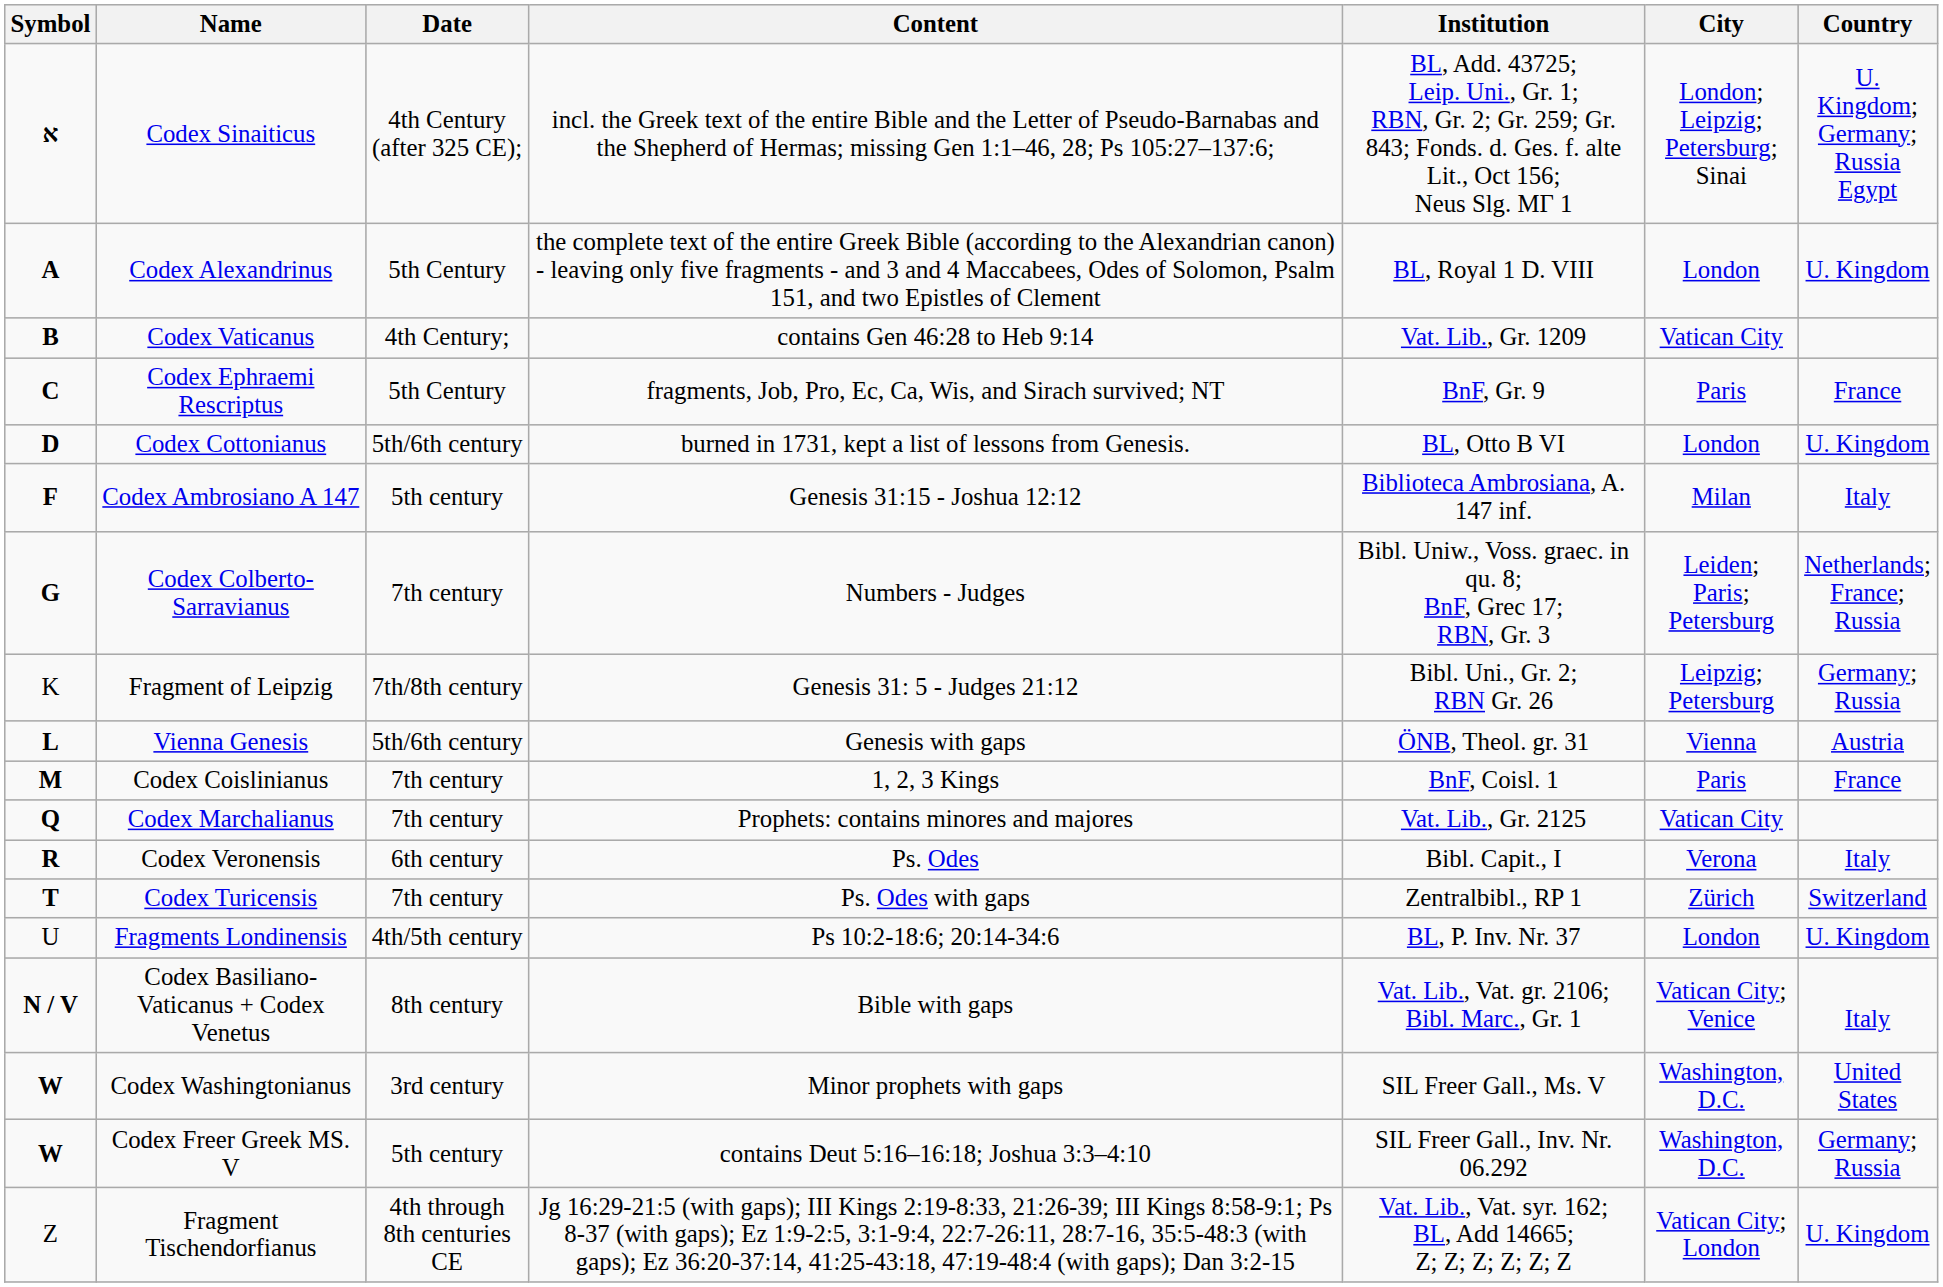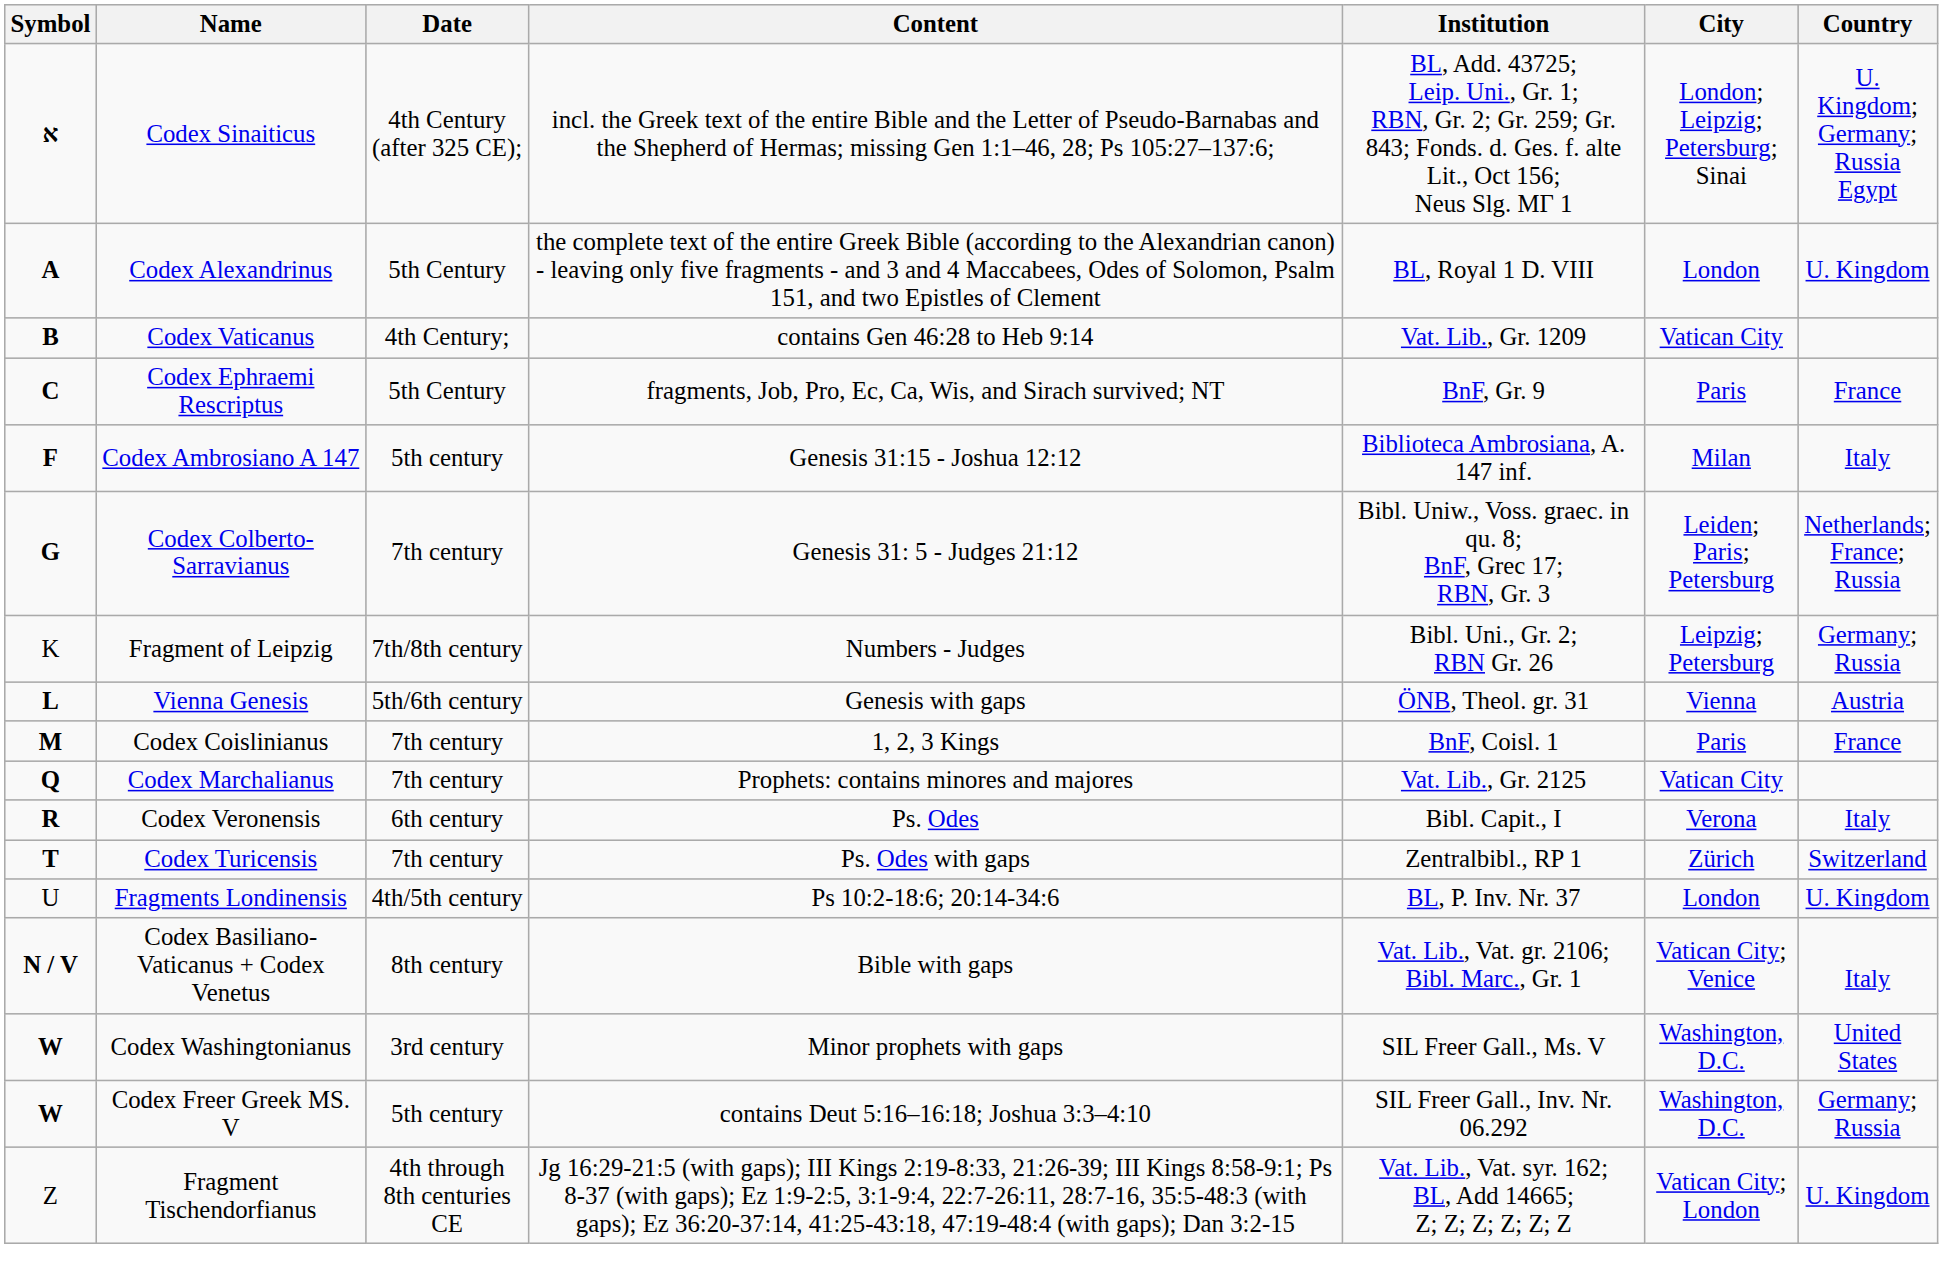 <table class="wikitable mw-collapsible mw-collapsed sortable" style="text-align:center">
 <tr>
 <th>Symbol</th>
 <th>Name</th>
 <th>Date</th>
 <th>Content</th>
 <th>Institution</th>
 <th>City</th>
 <th>Country</th>
 </tr>
 <tr>
 <td><strong>א</strong></td>
 <td><a href='#'>Codex Sinaiticus</a></td>
 <td>4th Century<br>(after 325 CE);</td>
 <td>incl. the Greek text of the entire Bible and the Letter of Pseudo-Barnabas and the Shepherd of Hermas; missing Gen 1:1–46, 28; Ps 105:27–137:6;</td>
 <td><a href='#'>BL</a>, Add. 43725;<br><a href='#'>Leip. Uni.</a>, Gr. 1;<br><a href='#'>RBN</a>, Gr. 2; Gr. 259; Gr. 843; Fonds. d. Ges. f. alte Lit., Oct 156;<br>Neus Slg. ΜΓ 1</td>
 <td><a href='#'>London</a>;<br><a href='#'>Leipzig</a>;<br><a href='#'>Petersburg</a>;<br>Sinai</td>
 <td><a href='#'>U. Kingdom</a>;<br><a href='#'>Germany</a>;<br><a href='#'>Russia</a><br><a href='#'>Egypt</a></td>
 </tr>
 <tr>
 <td><strong>A</strong></td>
 <td><a href='#'>Codex Alexandrinus</a></td>
 <td>5th Century</td>
 <td>the complete text of the entire Greek Bible (according to the Alexandrian canon) - leaving only five fragments - and 3 and 4 Maccabees, Odes of Solomon, Psalm 151, and two Epistles of Clement</td>
 <td><a href='#'>BL</a>, Royal 1 D. VIII</td>
 <td><a href='#'>London</a></td>
 <td><a href='#'>U. Kingdom</a></td>
 </tr>
 <tr>
 <td><strong>B</strong></td>
 <td><a href='#'>Codex Vaticanus</a></td>
 <td>4th Century;</td>
 <td>contains Gen 46:28 to Heb 9:14</td>
 <td><a href='#'>Vat. Lib.</a>, Gr. 1209</td>
 <td><a href='#'>Vatican City</a></td>
 <td></td>
 </tr>
 <tr>
 <td><strong>C</strong></td>
 <td><a href='#'>Codex Ephraemi Rescriptus</a></td>
 <td>5th Century</td>
 <td>fragments, Job, Pro, Ec, Ca, Wis, and Sirach survived; NT</td>
 <td><a href='#'>BnF</a>, Gr. 9</td>
 <td><a href='#'>Paris</a></td>
 <td><a href='#'>France</a></td>
 </tr>
 <tr>
-<td><strong>D</strong></td>
-<td><a href='#'>Codex Cottonianus</a></td>
-<td>5th/6th century</td>
-<td>burned in 1731, kept a list of lessons from Genesis.</td>
-<td><a href='#'>BL</a>, Otto B VI</td>
-<td><a href='#'>London</a></td>
-<td><a href='#'>U. Kingdom</a></td>
-</tr>
-<tr>
 <td><strong>F</strong></td>
 <td><a href='#'>Codex Ambrosiano A 147</a></td>
 <td>5th century</td>
 <td>Genesis 31:15 - Joshua 12:12</td>
 <td><a href='#'>Biblioteca Ambrosiana</a>, A. 147 inf.</td>
 <td><a href='#'>Milan</a></td>
 <td><a href='#'>Italy</a></td>
 </tr>
 <tr>
 <td><strong>G</strong></td>
 <td><a href='#'>Codex Colberto-Sarravianus</a></td>
 <td>7th century</td>
-<td>Numbers - Judges</td>
+<td>Genesis 31: 5 - Judges 21:12</td>
 <td>Bibl. Uniw., Voss. graec. in qu. 8;<br><a href='#'>BnF</a>, Grec 17;<br><a href='#'>RBN</a>, Gr. 3</td>
 <td><a href='#'>Leiden</a>;<br><a href='#'>Paris</a>;<br><a href='#'>Petersburg</a></td>
 <td><a href='#'>Netherlands</a>;<br><a href='#'>France</a>;<br><a href='#'>Russia</a></td>
 </tr>
 <tr>
 <td>K</td>
 <td>Fragment of Leipzig</td>
 <td>7th/8th century</td>
-<td>Genesis 31: 5 - Judges 21:12</td>
+<td>Numbers - Judges</td>
 <td>Bibl. Uni., Gr. 2;<br><a href='#'>RBN</a> Gr. 26</td>
 <td><a href='#'>Leipzig</a>;<br><a href='#'>Petersburg</a></td>
 <td><a href='#'>Germany</a>;<br><a href='#'>Russia</a></td>
 </tr>
 <tr>
 <td><strong>L</strong></td>
 <td><a href='#'>Vienna Genesis</a></td>
 <td>5th/6th century</td>
 <td>Genesis with gaps</td>
 <td><a href='#'>ÖNB</a>, Theol. gr. 31</td>
 <td><a href='#'>Vienna</a></td>
 <td><a href='#'>Austria</a></td>
 </tr>
 <tr>
 <td><strong>M</strong></td>
 <td>Codex Coislinianus</td>
 <td>7th century</td>
 <td>1, 2, 3 Kings</td>
 <td><a href='#'>BnF</a>, Coisl. 1</td>
 <td><a href='#'>Paris</a></td>
 <td><a href='#'>France</a></td>
 </tr>
 <tr>
 <td><strong>Q</strong></td>
 <td><a href='#'>Codex Marchalianus</a></td>
 <td>7th century</td>
 <td>Prophets: contains minores and majores</td>
 <td><a href='#'>Vat. Lib.</a>, Gr. 2125</td>
 <td><a href='#'>Vatican City</a></td>
 <td></td>
 </tr>
 <tr>
 <td><strong>R</strong></td>
 <td>Codex Veronensis</td>
 <td>6th century</td>
 <td>Ps. <a href='#'>Odes</a></td>
 <td>Bibl. Capit., I</td>
 <td><a href='#'>Verona</a></td>
 <td><a href='#'>Italy</a></td>
 </tr>
 <tr>
 <td><strong>T</strong></td>
 <td><a href='#'>Codex Turicensis</a></td>
 <td>7th century</td>
 <td>Ps. <a href='#'>Odes</a> with gaps</td>
 <td>Zentralbibl., RP 1</td>
 <td><a href='#'>Zürich</a></td>
 <td><a href='#'>Switzerland</a></td>
 </tr>
 <tr>
 <td>U</td>
 <td><a href='#'>Fragments Londinensis</a></td>
 <td>4th/5th century</td>
 <td>Ps 10:2-18:6; 20:14-34:6</td>
 <td><a href='#'>BL</a>, P. Inv. Nr. 37</td>
 <td><a href='#'>London</a></td>
 <td><a href='#'>U. Kingdom</a></td>
 </tr>
 <tr>
 <td><strong>N / V</strong></td>
 <td>Codex Basiliano-Vaticanus + Codex Venetus</td>
 <td>8th century</td>
 <td>Bible with gaps</td>
 <td><a href='#'>Vat. Lib.</a>, Vat. gr. 2106;<br><a href='#'>Bibl. Marc.</a>, Gr. 1</td>
 <td><a href='#'>Vatican City</a>;<br><a href='#'>Venice</a></td>
 <td><br><a href='#'>Italy</a></td>
 </tr>
 <tr>
 <td><strong>W</strong></td>
 <td>Codex Washingtonianus</td>
 <td>3rd century</td>
 <td>Minor prophets with gaps</td>
 <td>SIL Freer Gall., Ms. V</td>
 <td><a href='#'>Washington, D.C.</a></td>
 <td><a href='#'>United States</a></td>
 </tr>
 <tr>
 <td><strong>W</strong></td>
 <td>Codex Freer Greek MS. V</td>
 <td>5th century</td>
 <td>contains Deut 5:16–16:18; Joshua 3:3–4:10</td>
 <td>SIL Freer Gall., Inv. Nr. 06.292</td>
 <td><a href='#'>Washington, D.C.</a></td>
 <td><a href='#'>Germany</a>;<br><a href='#'>Russia</a></td>
 </tr>
 <tr>
 <td>Z</td>
 <td>Fragment Tischendorfianus</td>
 <td>4th through 8th centuries CE</td>
 <td>Jg 16:29-21:5 (with gaps); III Kings 2:19-8:33, 21:26-39; III Kings 8:58-9:1; Ps 8-37 (with gaps); Ez 1:9-2:5, 3:1-9:4, 22:7-26:11, 28:7-16, 35:5-48:3 (with gaps); Ez 36:20-37:14, 41:25-43:18, 47:19-48:4 (with gaps); Dan 3:2-15</td>
 <td><a href='#'>Vat. Lib.</a>, Vat. syr. 162;<br><a href='#'>BL</a>, Add 14665;<br>Z; Z; Z; Z; Z; Z</td>
 <td><a href='#'>Vatican City</a>;<br><a href='#'>London</a></td>
 <td><a href='#'>U. Kingdom</a></td>
 </tr>
 </table>
